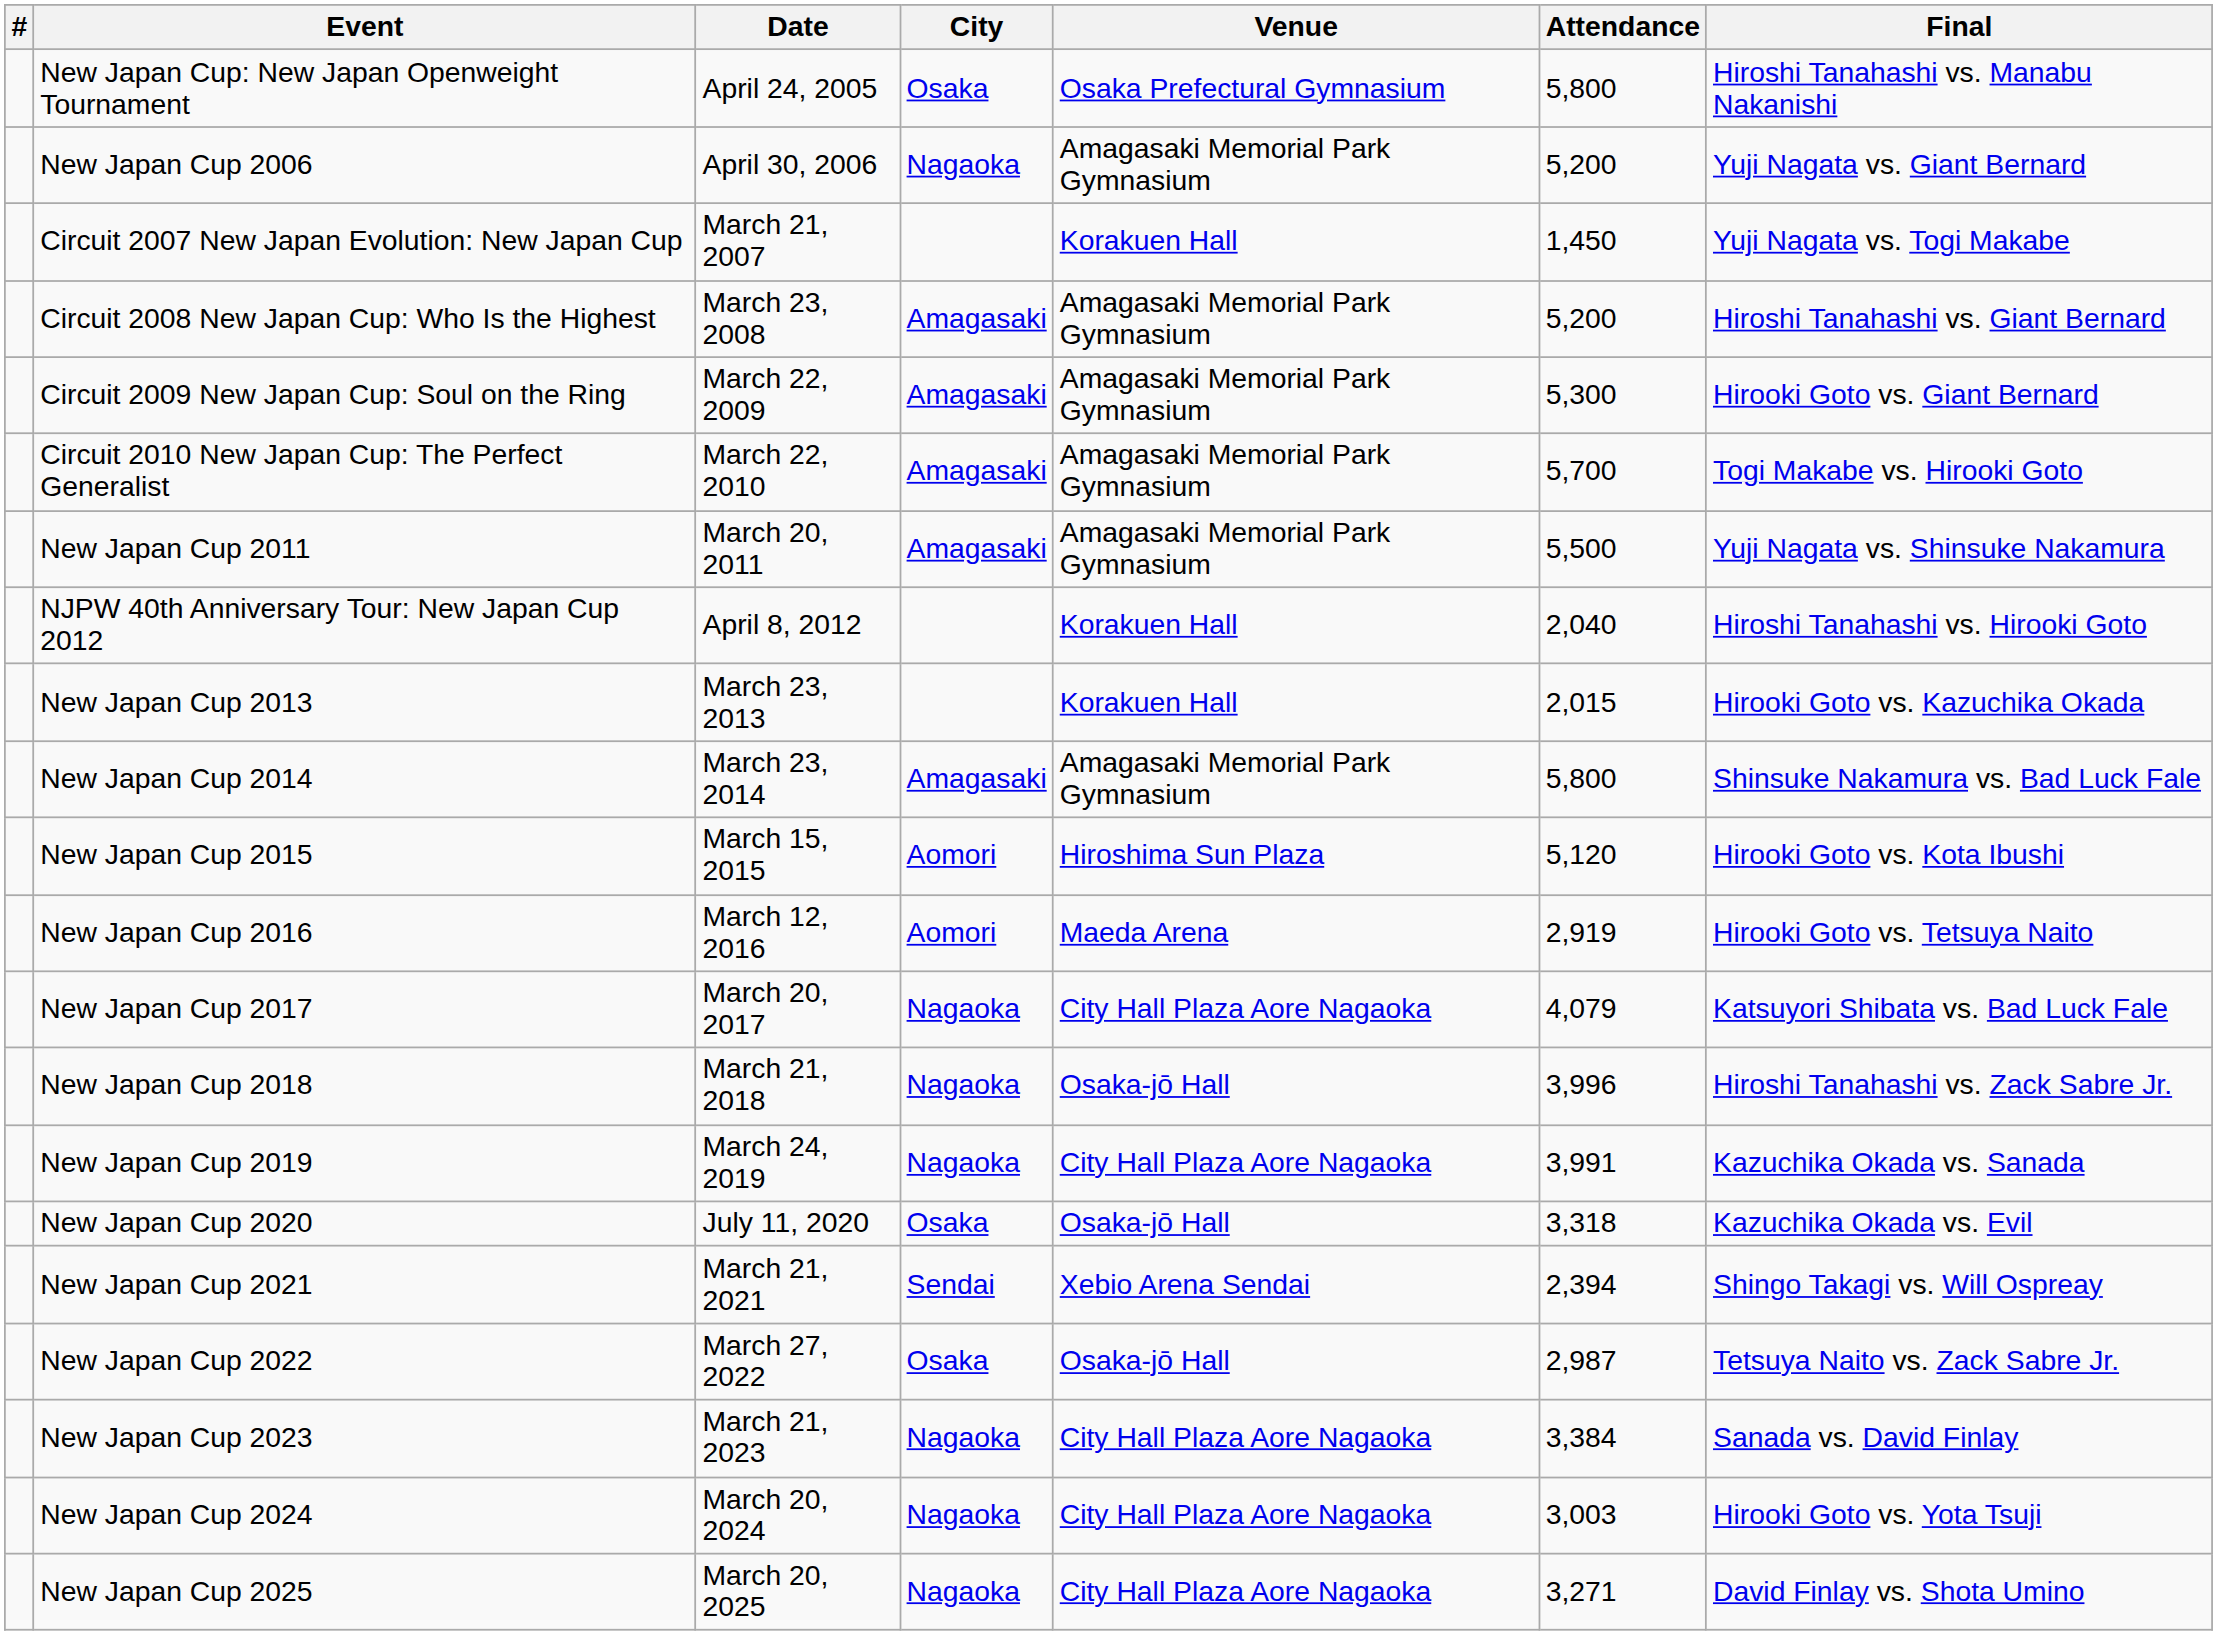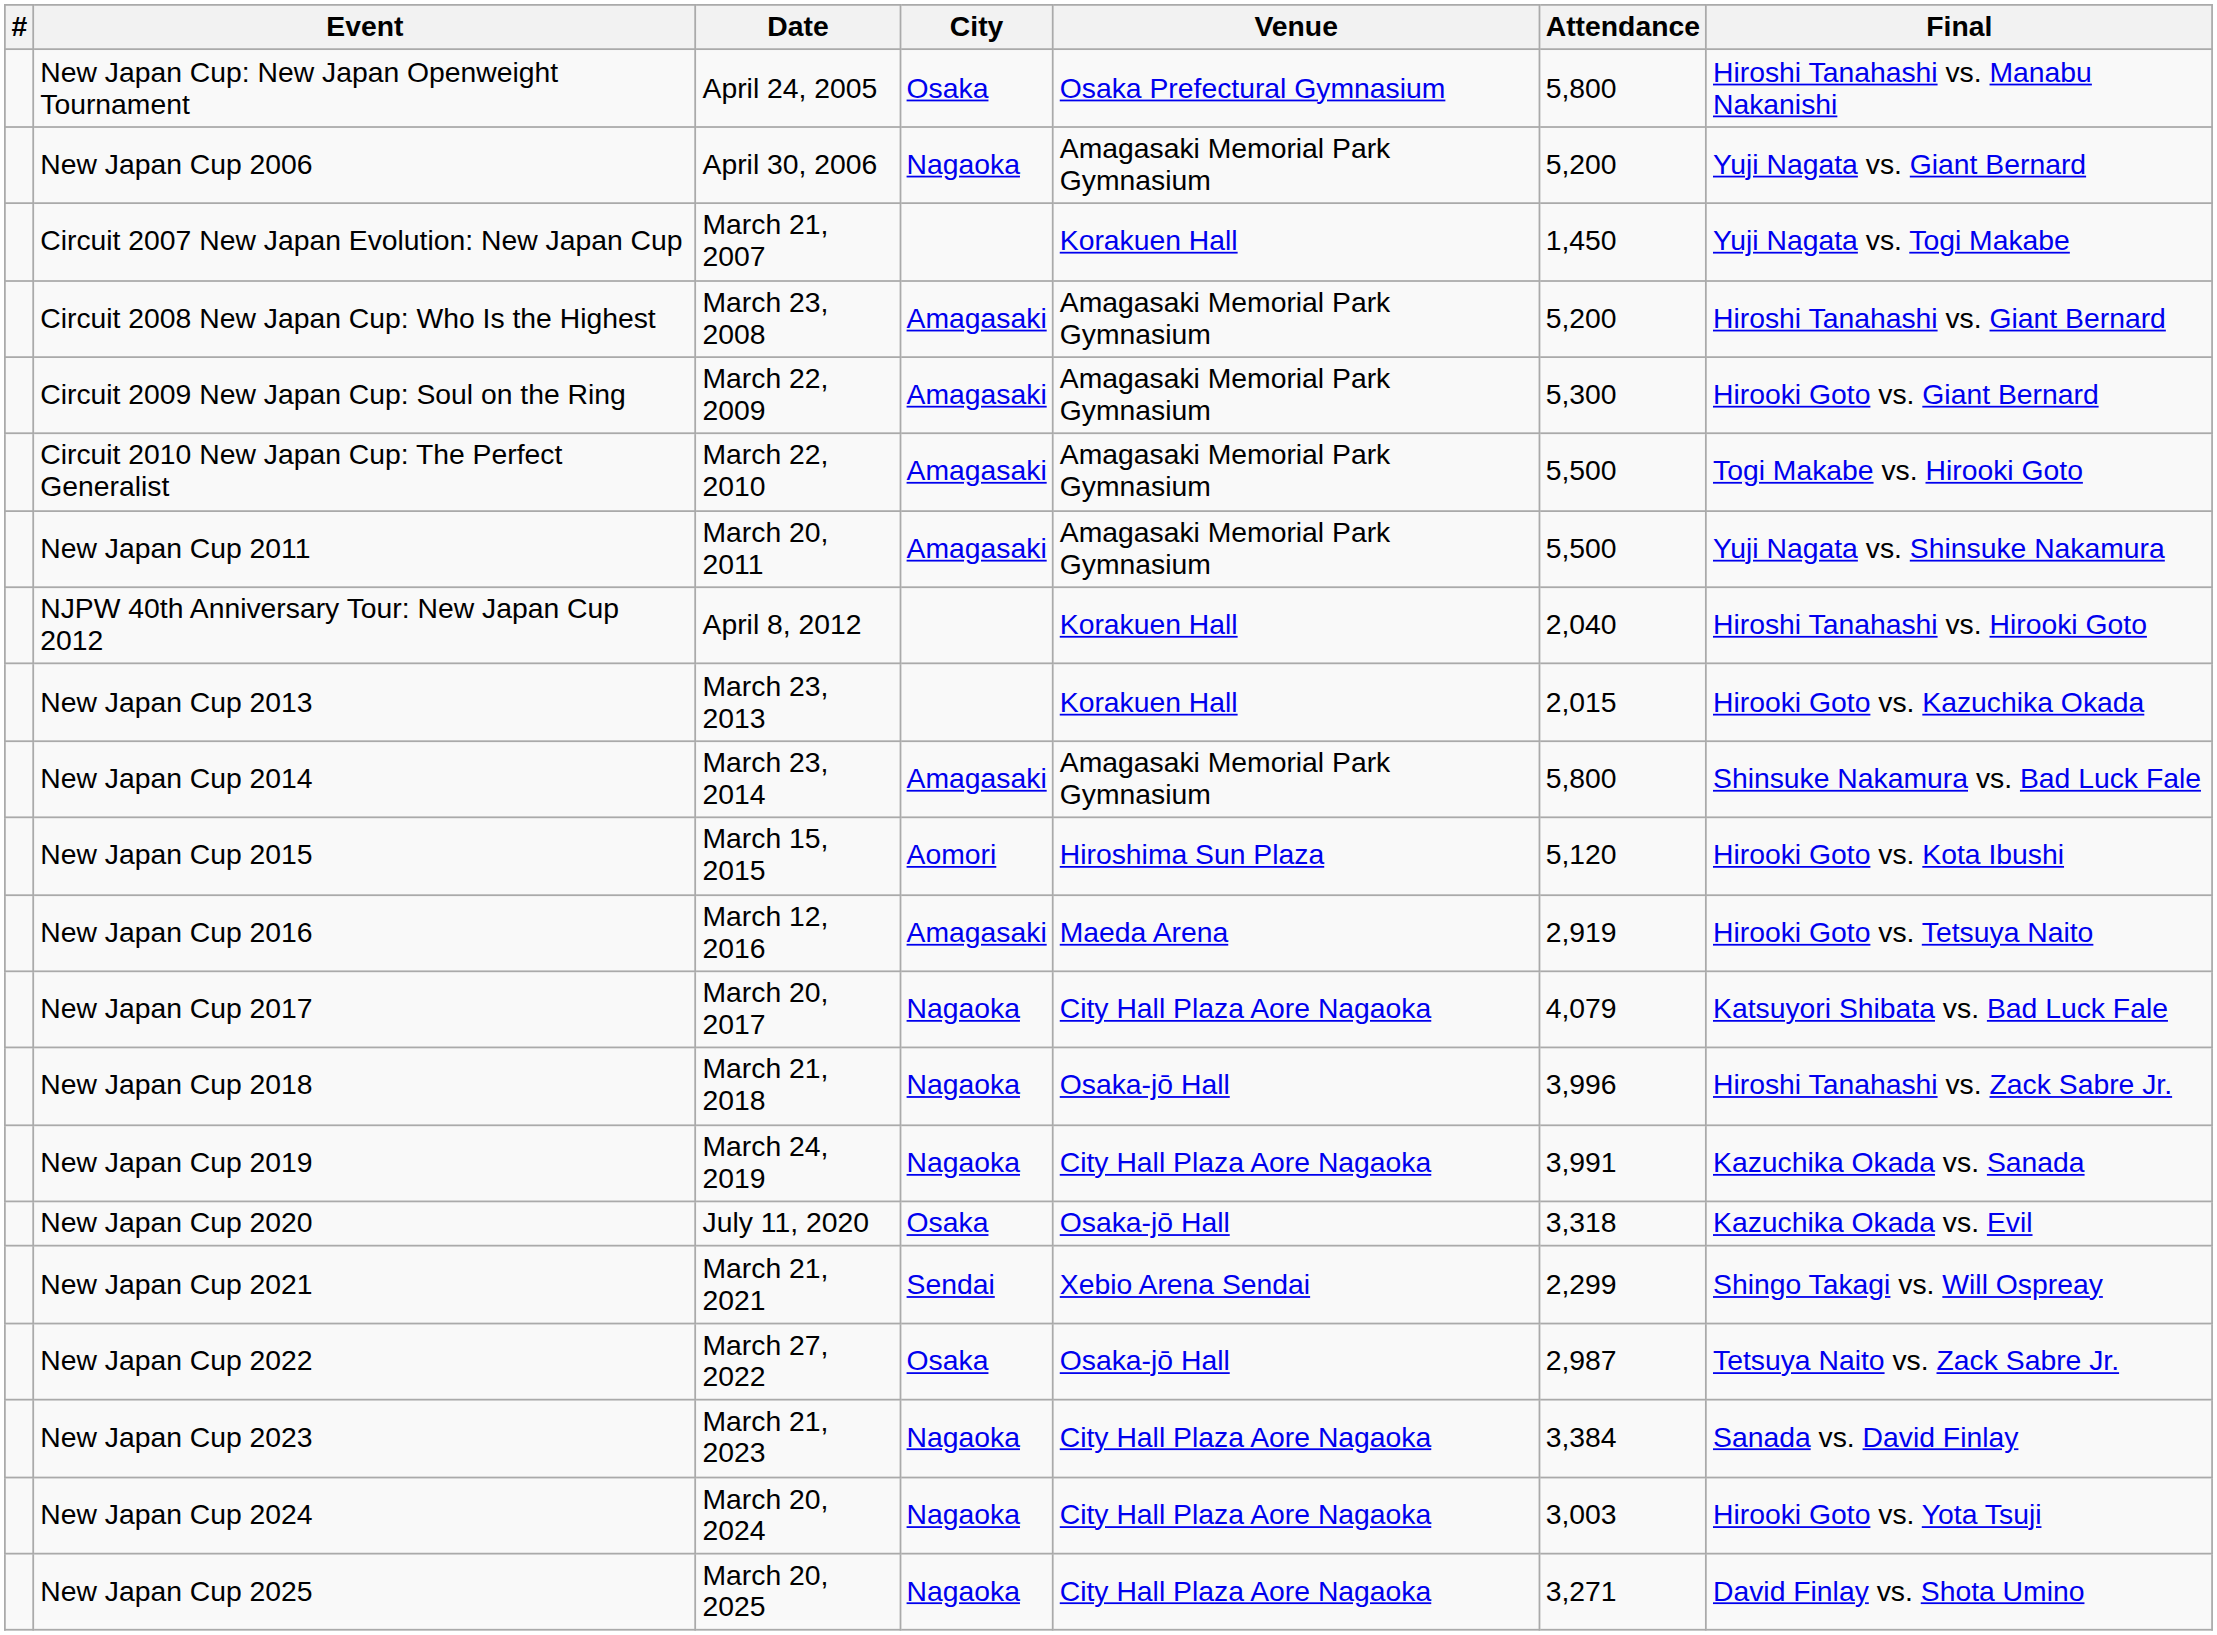 <table class="wikitable sortable" align="center">
 <tr>
 <th>#</th>
 <th>Event</th>
 <th>Date</th>
 <th>City</th>
 <th>Venue</th>
 <th>Attendance</th>
 <th>Final</th>
 </tr>
 <tr>
 <td></td>
 <td>New Japan Cup: New Japan Openweight Tournament</td>
 <td>April 24, 2005</td>
 <td><a href='#'>Osaka</a></td>
 <td><a href='#'>Osaka Prefectural Gymnasium</a></td>
 <td>5,800</td>
 <td align="left"><a href='#'>Hiroshi Tanahashi</a> vs. <a href='#'>Manabu Nakanishi</a></td>
 </tr>
 <tr>
 <td></td>
 <td>New Japan Cup 2006</td>
 <td>April 30, 2006</td>
 <td><a href='#'>Nagaoka</a></td>
 <td>Amagasaki Memorial Park Gymnasium</td>
 <td>5,200</td>
 <td align="left"><a href='#'>Yuji Nagata</a> vs. <a href='#'>Giant Bernard</a></td>
 </tr>
 <tr>
 <td></td>
 <td>Circuit 2007 New Japan Evolution: New Japan Cup</td>
 <td>March 21, 2007</td>
 <td></td>
 <td><a href='#'>Korakuen Hall</a></td>
 <td>1,450</td>
 <td align="left"><a href='#'>Yuji Nagata</a> vs. <a href='#'>Togi Makabe</a></td>
 </tr>
 <tr>
 <td></td>
 <td>Circuit 2008 New Japan Cup: Who Is the Highest</td>
 <td>March 23, 2008</td>
 <td><a href='#'>Amagasaki</a></td>
 <td>Amagasaki Memorial Park Gymnasium</td>
 <td>5,200</td>
 <td align="left"><a href='#'>Hiroshi Tanahashi</a> vs. <a href='#'>Giant Bernard</a></td>
 </tr>
 <tr>
 <td></td>
 <td>Circuit 2009 New Japan Cup: Soul on the Ring</td>
 <td>March 22, 2009</td>
 <td><a href='#'>Amagasaki</a></td>
 <td>Amagasaki Memorial Park Gymnasium</td>
 <td>5,300</td>
 <td align="left"><a href='#'>Hirooki Goto</a> vs. <a href='#'>Giant Bernard</a></td>
 </tr>
 <tr>
 <td></td>
 <td>Circuit 2010 New Japan Cup: The Perfect Generalist</td>
 <td>March 22, 2010</td>
 <td><a href='#'>Amagasaki</a></td>
 <td>Amagasaki Memorial Park Gymnasium</td>
-<td>5,700</td>
+<td>5,500</td>
 <td align="left"><a href='#'>Togi Makabe</a> vs. <a href='#'>Hirooki Goto</a></td>
 </tr>
 <tr>
 <td></td>
 <td>New Japan Cup 2011</td>
 <td>March 20, 2011</td>
 <td><a href='#'>Amagasaki</a></td>
 <td>Amagasaki Memorial Park Gymnasium</td>
 <td>5,500</td>
 <td><a href='#'>Yuji Nagata</a> vs. <a href='#'>Shinsuke Nakamura</a></td>
 </tr>
 <tr>
 <td></td>
 <td>NJPW 40th Anniversary Tour: New Japan Cup 2012</td>
 <td>April 8, 2012</td>
 <td></td>
 <td><a href='#'>Korakuen Hall</a></td>
 <td>2,040</td>
 <td><a href='#'>Hiroshi Tanahashi</a> vs. <a href='#'>Hirooki Goto</a></td>
 </tr>
 <tr>
 <td></td>
 <td>New Japan Cup 2013</td>
 <td>March 23, 2013</td>
 <td></td>
 <td><a href='#'>Korakuen Hall</a></td>
 <td>2,015</td>
 <td><a href='#'>Hirooki Goto</a> vs. <a href='#'>Kazuchika Okada</a></td>
 </tr>
 <tr>
 <td></td>
 <td>New Japan Cup 2014</td>
 <td>March 23, 2014</td>
 <td><a href='#'>Amagasaki</a></td>
 <td>Amagasaki Memorial Park Gymnasium</td>
 <td>5,800</td>
 <td><a href='#'>Shinsuke Nakamura</a> vs. <a href='#'>Bad Luck Fale</a></td>
 </tr>
 <tr>
 <td></td>
 <td>New Japan Cup 2015</td>
 <td>March 15, 2015</td>
 <td><a href='#'>Aomori</a></td>
 <td><a href='#'>Hiroshima Sun Plaza</a></td>
 <td>5,120</td>
 <td><a href='#'>Hirooki Goto</a> vs. <a href='#'>Kota Ibushi</a></td>
 </tr>
 <tr>
 <td></td>
 <td>New Japan Cup 2016</td>
 <td>March 12, 2016</td>
-<td><a href='#'>Aomori</a></td>
+<td><a href='#'>Amagasaki</a></td>
 <td><a href='#'>Maeda Arena</a></td>
 <td>2,919</td>
 <td><a href='#'>Hirooki Goto</a> vs. <a href='#'>Tetsuya Naito</a></td>
 </tr>
 <tr>
 <td></td>
 <td>New Japan Cup 2017</td>
 <td>March 20, 2017</td>
 <td><a href='#'>Nagaoka</a></td>
 <td><a href='#'>City Hall Plaza Aore Nagaoka</a></td>
 <td>4,079</td>
 <td><a href='#'>Katsuyori Shibata</a> vs. <a href='#'>Bad Luck Fale</a></td>
 </tr>
 <tr>
 <td></td>
 <td>New Japan Cup 2018</td>
 <td>March 21, 2018</td>
 <td><a href='#'>Nagaoka</a></td>
 <td><a href='#'>Osaka-jō Hall</a></td>
 <td>3,996</td>
 <td><a href='#'>Hiroshi Tanahashi</a> vs. <a href='#'>Zack Sabre Jr.</a></td>
 </tr>
 <tr>
 <td></td>
 <td>New Japan Cup 2019</td>
 <td>March 24, 2019</td>
 <td><a href='#'>Nagaoka</a></td>
 <td><a href='#'>City Hall Plaza Aore Nagaoka</a></td>
 <td>3,991</td>
 <td><a href='#'>Kazuchika Okada</a> vs. <a href='#'>Sanada</a></td>
 </tr>
 <tr>
 <td></td>
 <td>New Japan Cup 2020</td>
 <td>July 11, 2020</td>
 <td><a href='#'>Osaka</a></td>
 <td><a href='#'>Osaka-jō Hall</a></td>
 <td>3,318</td>
 <td><a href='#'>Kazuchika Okada</a> vs. <a href='#'>Evil</a></td>
 </tr>
 <tr>
 <td></td>
 <td>New Japan Cup 2021</td>
 <td>March 21, 2021</td>
 <td><a href='#'>Sendai</a></td>
 <td><a href='#'>Xebio Arena Sendai</a></td>
-<td>2,394</td>
+<td>2,299</td>
 <td><a href='#'>Shingo Takagi</a> vs. <a href='#'>Will Ospreay</a></td>
 </tr>
 <tr>
 <td></td>
 <td>New Japan Cup 2022</td>
 <td>March 27, 2022</td>
 <td><a href='#'>Osaka</a></td>
 <td><a href='#'>Osaka-jō Hall</a></td>
 <td>2,987</td>
 <td><a href='#'>Tetsuya Naito</a> vs. <a href='#'>Zack Sabre Jr.</a></td>
 </tr>
 <tr>
 <td></td>
 <td>New Japan Cup 2023</td>
 <td>March 21, 2023</td>
 <td><a href='#'>Nagaoka</a></td>
 <td><a href='#'>City Hall Plaza Aore Nagaoka</a></td>
 <td>3,384</td>
 <td><a href='#'>Sanada</a> vs. <a href='#'>David Finlay</a></td>
 </tr>
 <tr>
 <td></td>
 <td>New Japan Cup 2024</td>
 <td>March 20, 2024</td>
 <td><a href='#'>Nagaoka</a></td>
 <td><a href='#'>City Hall Plaza Aore Nagaoka</a></td>
 <td>3,003</td>
 <td><a href='#'>Hirooki Goto</a> vs. <a href='#'>Yota Tsuji</a></td>
 </tr>
 <tr>
 <td></td>
 <td>New Japan Cup 2025</td>
 <td>March 20, 2025</td>
 <td><a href='#'>Nagaoka</a></td>
 <td><a href='#'>City Hall Plaza Aore Nagaoka</a></td>
 <td>3,271</td>
 <td><a href='#'>David Finlay</a> vs. <a href='#'>Shota Umino</a></td>
 </tr>
 </table>
